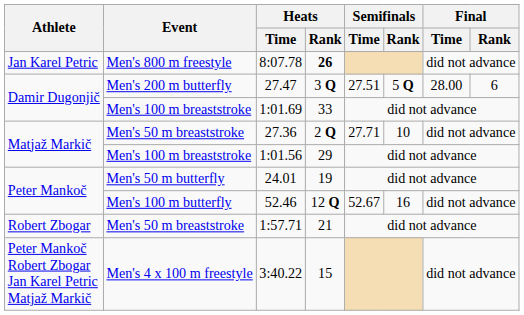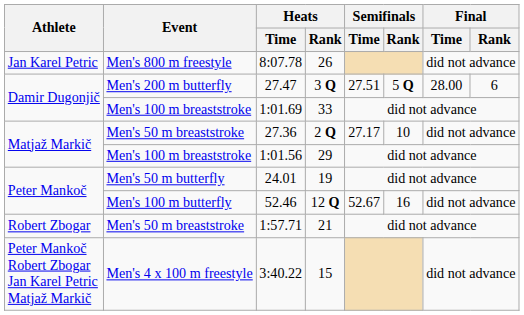 <table class=wikitable style="font-size:90%">
 <tr>
 <th rowspan="2">Athlete</th>
 <th rowspan="2">Event</th>
 <th colspan="2">Heats</th>
 <th colspan="2">Semifinals</th>
 <th colspan="2">Final</th>
 </tr>
 <tr>
 <th>Time</th>
 <th>Rank</th>
 <th>Time</th>
 <th>Rank</th>
 <th>Time</th>
 <th>Rank</th>
 </tr>
 <tr>
 <td rowspan="1"><a href='#'>Jan Karel Petric</a></td>
 <td><a href='#'>Men's 800 m freestyle</a></td>
 <td align=center>8:07.78</td>
-<td align=center><strong>26</strong></td>
+<td align=center>26</td>
 <td colspan= 2 bgcolor="wheat"></td>
 <td align=center colspan=2>did not advance</td>
 </tr>
 <tr>
 <td rowspan="2"><a href='#'>Damir Dugonjič</a></td>
 <td><a href='#'>Men's 200 m butterfly</a></td>
 <td align=center>27.47</td>
 <td align=center>3 <strong>Q</strong></td>
 <td align=center>27.51</td>
 <td align=center>5 <strong>Q</strong></td>
 <td align=center>28.00</td>
 <td align=center>6</td>
 </tr>
 <tr>
 <td><a href='#'>Men's 100 m breaststroke</a></td>
 <td align=center>1:01.69</td>
 <td align=center>33</td>
 <td align=center colspan=4>did not advance</td>
 </tr>
 <tr>
 <td rowspan="2"><a href='#'>Matjaž Markič</a></td>
 <td><a href='#'>Men's 50 m breaststroke</a></td>
 <td align=center>27.36</td>
 <td align=center>2 <strong>Q</strong></td>
-<td align=center>27.71</td>
+<td align=center>27.17</td>
 <td align=center>10</td>
 <td align=center colspan=2>did not advance</td>
 </tr>
 <tr>
 <td><a href='#'>Men's 100 m breaststroke</a></td>
 <td align=center>1:01.56</td>
 <td align=center>29</td>
 <td align=center colspan=4>did not advance</td>
 </tr>
 <tr>
 <td rowspan="2"><a href='#'>Peter Mankoč</a></td>
 <td><a href='#'>Men's 50 m butterfly</a></td>
 <td align=center>24.01</td>
 <td align=center>19</td>
 <td align=center colspan=4>did not advance</td>
 </tr>
 <tr>
 <td><a href='#'>Men's 100 m butterfly</a></td>
 <td align=center>52.46</td>
 <td align=center>12 <strong>Q</strong></td>
 <td align=center>52.67</td>
 <td align=center>16</td>
 <td align=center colspan=2>did not advance</td>
 </tr>
 <tr>
 <td rowspan="1"><a href='#'>Robert Zbogar</a></td>
 <td><a href='#'>Men's 50 m breaststroke</a></td>
 <td align=center>1:57.71</td>
 <td align=center>21</td>
 <td align=center colspan=4>did not advance</td>
 </tr>
 <tr>
 <td rowspan="1"><a href='#'>Peter Mankoč</a><br><a href='#'>Robert Zbogar</a><br><a href='#'>Jan Karel Petric</a><br><a href='#'>Matjaž Markič</a></td>
 <td><a href='#'>Men's 4 x 100 m freestyle</a></td>
 <td align=center>3:40.22</td>
 <td align=center>15</td>
 <td colspan= 2 bgcolor="wheat"></td>
 <td align=center colspan=2>did not advance</td>
 </tr>
 </table>
